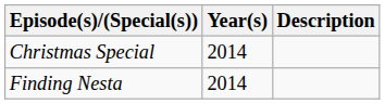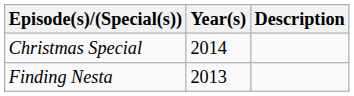 <table class="wikitable sortable">
 <tr>
 <th>Episode(s)/(Special(s))</th>
 <th>Year(s)</th>
 <th>Description</th>
 </tr>
 <tr>
 <td><em>Christmas Special</em></td>
 <td>2014</td>
 <td></td>
 </tr>
 <tr>
 <td><em>Finding Nesta</em></td>
-<td>2014</td>
+<td>2013</td>
 <td></td>
 </tr>
 </table>
